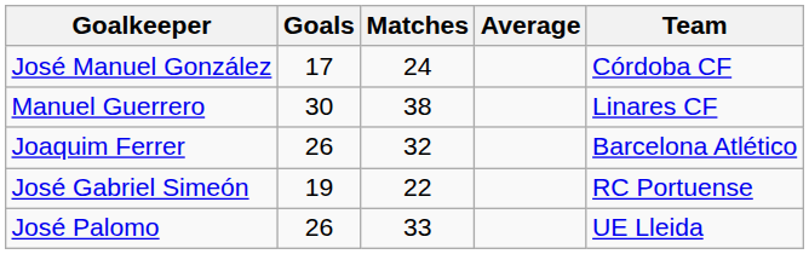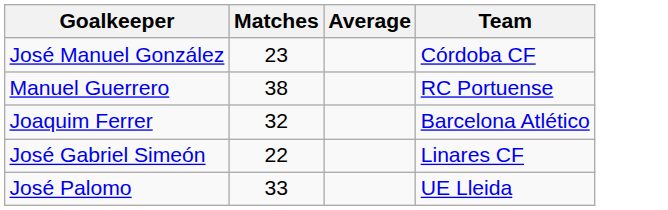 <table class="wikitable sortable">
 <tr>
 <th>Goalkeeper</th>
-<th>Goals</th>
 <th>Matches</th>
 <th>Average</th>
 <th>Team</th>
 </tr>
 <tr>
 <td> <a href='#'>José Manuel González</a></td>
-<td style="text-align:center;">17</td>
-<td style="text-align:center;">24</td>
+<td style="text-align:center;">23</td>
 <td style="text-align:center;"></td>
 <td><a href='#'>Córdoba CF</a></td>
 </tr>
 <tr>
 <td> <a href='#'>Manuel Guerrero</a></td>
-<td style="text-align:center;">30</td>
 <td style="text-align:center;">38</td>
 <td style="text-align:center;"></td>
-<td><a href='#'>Linares CF</a></td>
+<td><a href='#'>RC Portuense</a></td>
 </tr>
 <tr>
 <td> <a href='#'>Joaquim Ferrer</a></td>
-<td style="text-align:center;">26</td>
 <td style="text-align:center;">32</td>
 <td style="text-align:center;"></td>
 <td><a href='#'>Barcelona Atlético</a></td>
 </tr>
 <tr>
 <td> <a href='#'>José Gabriel Simeón</a></td>
-<td style="text-align:center;">19</td>
 <td style="text-align:center;">22</td>
 <td style="text-align:center;"></td>
-<td><a href='#'>RC Portuense</a></td>
+<td><a href='#'>Linares CF</a></td>
 </tr>
 <tr>
 <td> <a href='#'>José Palomo</a></td>
-<td style="text-align:center;">26</td>
 <td style="text-align:center;">33</td>
 <td style="text-align:center;"></td>
 <td><a href='#'>UE Lleida</a></td>
 </tr>
 </table>
